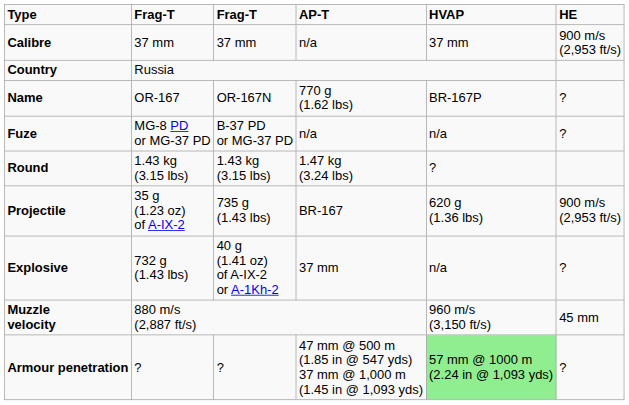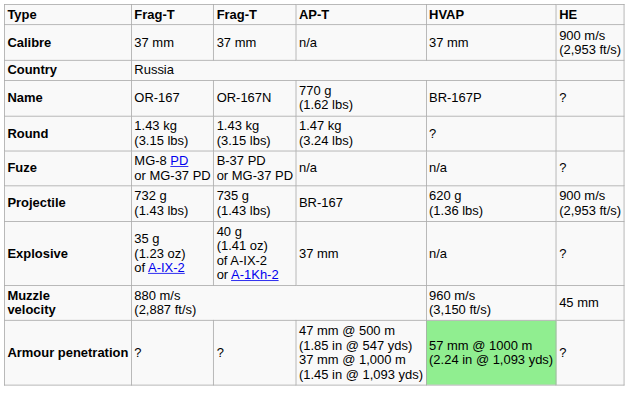 <table class=wikitable>
 <tr>
 <td><strong>Type</strong></td>
 <td><strong>Frag-T</strong></td>
 <td><strong>Frag-T</strong></td>
 <td><strong>AP-T</strong></td>
 <td><strong>HVAP</strong></td>
 <td><strong>HE</strong></td>
 </tr>
 <tr>
 <td><strong>Calibre</strong></td>
 <td>37 mm</td>
 <td>37 mm</td>
 <td>n/a</td>
 <td>37 mm</td>
 <td>900 m/s<br>(2,953 ft/s)</td>
 </tr>
 <tr>
 <td><strong>Country</strong></td>
 <td colspan=4>Russia</td>
 </tr>
 <tr>
 <td><strong>Name</strong></td>
 <td>OR-167</td>
 <td>OR-167N</td>
 <td>770 g<br>(1.62 lbs)</td>
 <td>BR-167P</td>
 <td>?</td>
 </tr>
 <tr>
+<td><strong>Round</strong></td>
+<td>1.43 kg<br>(3.15 lbs)</td>
+<td>1.43 kg<br>(3.15 lbs)</td>
+<td>1.47 kg<br>(3.24 lbs)</td>
+<td>?</td>
+<td></td>
+</tr>
+<tr>
 <td><strong>Fuze</strong></td>
 <td>MG-8 <a href='#'>PD</a> <br> or MG-37 PD</td>
 <td>B-37 PD <br>or MG-37 PD</td>
 <td>n/a</td>
 <td>n/a</td>
 <td>?</td>
 </tr>
 <tr>
-<td><strong>Round</strong></td>
-<td>1.43 kg<br>(3.15 lbs)</td>
-<td>1.43 kg<br>(3.15 lbs)</td>
-<td>1.47 kg<br>(3.24 lbs)</td>
-<td>?</td>
-<td></td>
-</tr>
-<tr>
 <td><strong>Projectile</strong></td>
-<td>35 g<br>(1.23 oz)<br> of <a href='#'>A-IX-2</a></td>
+<td>732 g<br>(1.43 lbs)</td>
 <td>735 g<br>(1.43 lbs)</td>
 <td>BR-167</td>
 <td>620 g<br>(1.36 lbs)</td>
 <td>900 m/s<br>(2,953 ft/s)</td>
 </tr>
 <tr>
 <td><strong>Explosive</strong></td>
-<td>732 g<br>(1.43 lbs)</td>
+<td>35 g<br>(1.23 oz)<br> of <a href='#'>A-IX-2</a></td>
 <td>40 g<br>(1.41 oz)<br> of A-IX-2 <br> or <a href='#'>A-1Kh-2</a></td>
 <td>37 mm</td>
 <td>n/a</td>
 <td>?</td>
 </tr>
 <tr>
 <td><strong>Muzzle <br> velocity</strong></td>
 <td colspan=3>880 m/s<br>(2,887 ft/s)</td>
 <td>960 m/s<br>(3,150 ft/s)</td>
 <td>45 mm</td>
 </tr>
 <tr>
 <td><strong>Armour penetration</strong></td>
 <td>?</td>
 <td>?</td>
 <td>47 mm @ 500 m<br>(1.85 in @ 547 yds)<br> 37 mm @ 1,000 m<br>(1.45 in @ 1,093 yds)</td>
 <td style="background: lightgreen;">57 mm @ 1000 m<br>(2.24 in @ 1,093 yds)</td>
 <td>?</td>
 </tr>
 </table>
